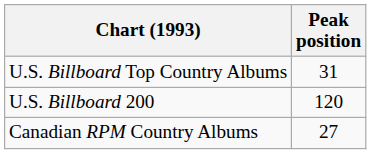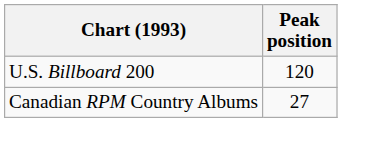 <table class="wikitable">
 <tr>
 <th>Chart (1993)</th>
 <th>Peak<br>position</th>
-</tr>
-<tr>
-<td>U.S. <em>Billboard</em> Top Country Albums</td>
-<td align="center">31</td>
 </tr>
 <tr>
 <td>U.S. <em>Billboard</em> 200</td>
 <td align="center">120</td>
 </tr>
 <tr>
 <td>Canadian <em>RPM</em> Country Albums</td>
 <td align="center">27</td>
 </tr>
 </table>
